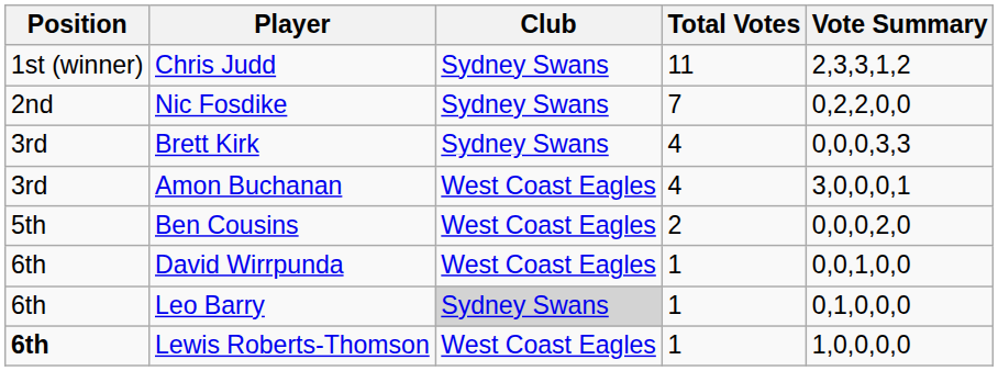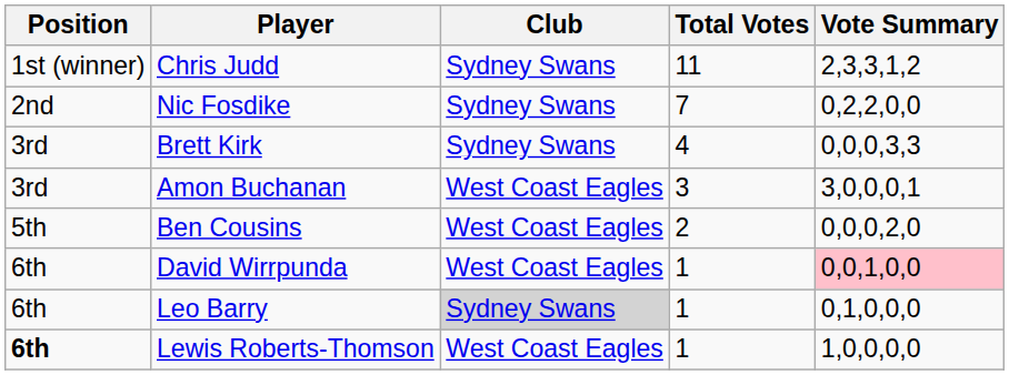 <table class="wikitable">
 <tr>
 <th>Position</th>
 <th>Player</th>
 <th>Club</th>
 <th>Total Votes</th>
 <th>Vote Summary</th>
 </tr>
 <tr>
 <td>1st (winner)</td>
 <td><a href='#'>Chris Judd</a></td>
 <td><a href='#'>Sydney Swans</a></td>
 <td>11</td>
 <td>2,3,3,1,2</td>
 </tr>
 <tr>
 <td>2nd</td>
 <td><a href='#'>Nic Fosdike</a></td>
 <td><a href='#'>Sydney Swans</a></td>
 <td>7</td>
 <td>0,2,2,0,0</td>
 </tr>
 <tr>
 <td>3rd</td>
 <td><a href='#'>Brett Kirk</a></td>
 <td><a href='#'>Sydney Swans</a></td>
 <td>4</td>
 <td>0,0,0,3,3</td>
 </tr>
 <tr>
 <td>3rd</td>
 <td><a href='#'>Amon Buchanan</a></td>
 <td><a href='#'>West Coast Eagles</a></td>
-<td>4</td>
+<td>3</td>
 <td>3,0,0,0,1</td>
 </tr>
 <tr>
 <td>5th</td>
 <td><a href='#'>Ben Cousins</a></td>
 <td><a href='#'>West Coast Eagles</a></td>
 <td>2</td>
 <td>0,0,0,2,0</td>
 </tr>
 <tr>
 <td>6th</td>
 <td><a href='#'>David Wirrpunda</a></td>
 <td><a href='#'>West Coast Eagles</a></td>
 <td>1</td>
-<td>0,0,1,0,0</td>
+<td style="background: pink;">0,0,1,0,0</td>
 </tr>
 <tr>
 <td>6th</td>
 <td><a href='#'>Leo Barry</a></td>
 <td style="background: lightgrey;"><a href='#'>Sydney Swans</a></td>
 <td>1</td>
 <td>0,1,0,0,0</td>
 </tr>
 <tr>
 <td><strong>6th</strong></td>
 <td><a href='#'>Lewis Roberts-Thomson</a></td>
 <td><a href='#'>West Coast Eagles</a></td>
 <td>1</td>
 <td>1,0,0,0,0</td>
 </tr>
 </table>
